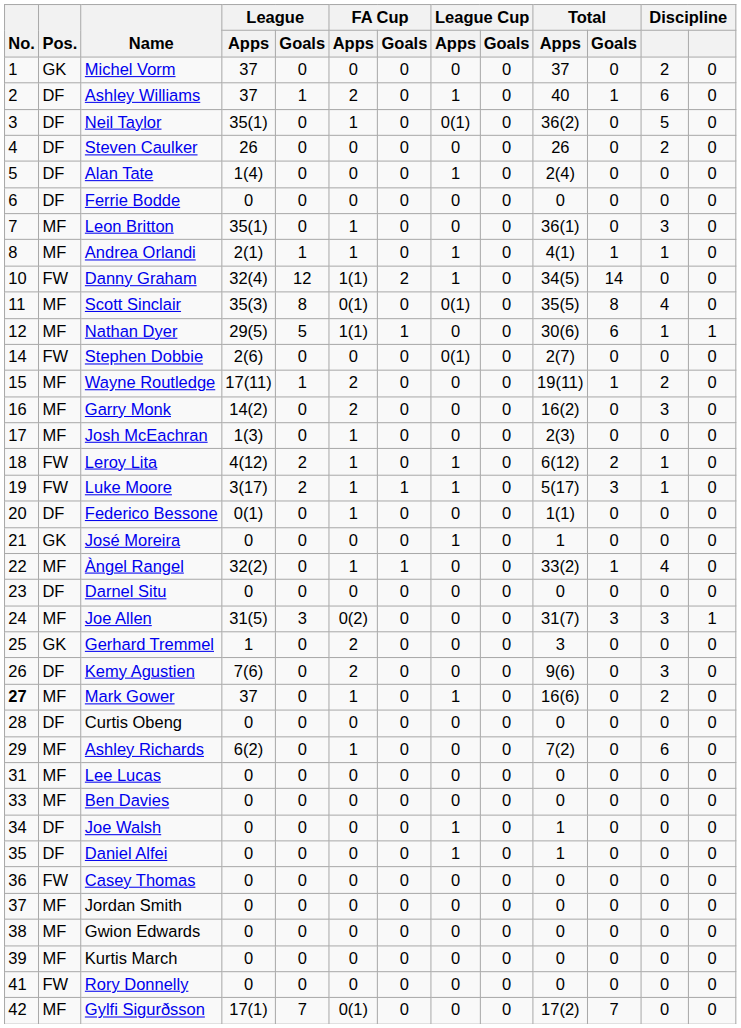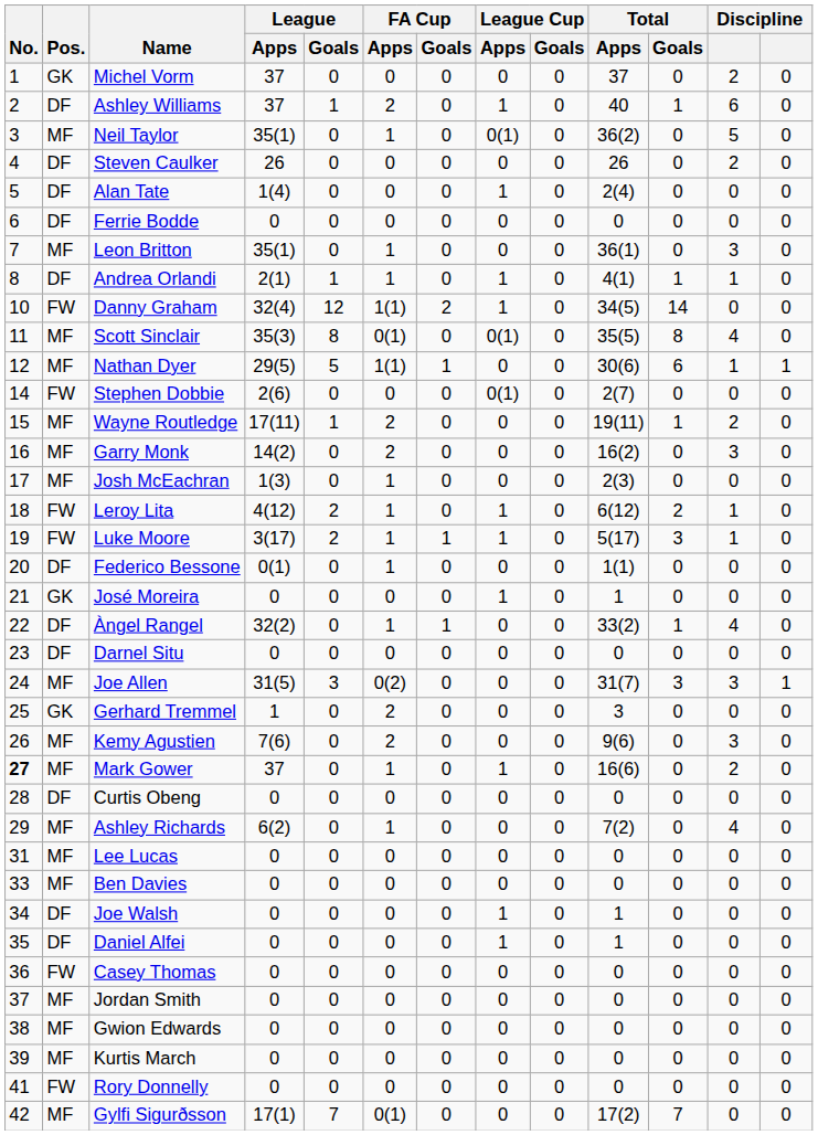 <table class="wikitable" style="text-align:center">
 <tr>
 <th rowspan="2" valign="bottom">No.</th>
 <th rowspan="2" valign="bottom">Pos.</th>
 <th rowspan="2" valign="bottom">Name</th>
 <th colspan="2" width="85">League</th>
 <th colspan="2" width="85">FA Cup</th>
 <th colspan="2" width="85">League Cup</th>
 <th colspan="2" width="85">Total</th>
 <th colspan="2" width="85">Discipline</th>
 </tr>
 <tr>
 <th>Apps</th>
 <th>Goals</th>
 <th>Apps</th>
 <th>Goals</th>
 <th>Apps</th>
 <th>Goals</th>
 <th>Apps</th>
 <th>Goals</th>
 <th></th>
 <th></th>
 </tr>
 <tr>
 <td align="left">1</td>
 <td align="left">GK</td>
 <td align="left"> <a href='#'>Michel Vorm</a></td>
 <td>37</td>
 <td>0</td>
 <td>0</td>
 <td>0</td>
 <td>0</td>
 <td>0</td>
 <td>37</td>
 <td>0</td>
 <td>2</td>
 <td>0</td>
 </tr>
 <tr>
 <td align="left">2</td>
 <td align="left">DF</td>
 <td align="left"> <a href='#'>Ashley Williams</a></td>
 <td>37</td>
 <td>1</td>
 <td>2</td>
 <td>0</td>
 <td>1</td>
 <td>0</td>
 <td>40</td>
 <td>1</td>
 <td>6</td>
 <td>0</td>
 </tr>
 <tr>
 <td align="left">3</td>
-<td align="left">DF</td>
+<td align="left">MF</td>
 <td align="left"> <a href='#'>Neil Taylor</a></td>
 <td>35(1)</td>
 <td>0</td>
 <td>1</td>
 <td>0</td>
 <td>0(1)</td>
 <td>0</td>
 <td>36(2)</td>
 <td>0</td>
 <td>5</td>
 <td>0</td>
 </tr>
 <tr>
 <td align="left">4</td>
 <td align="left">DF</td>
 <td align="left"> <a href='#'>Steven Caulker</a></td>
 <td>26</td>
 <td>0</td>
 <td>0</td>
 <td>0</td>
 <td>0</td>
 <td>0</td>
 <td>26</td>
 <td>0</td>
 <td>2</td>
 <td>0</td>
 </tr>
 <tr>
 <td align="left">5</td>
 <td align="left">DF</td>
 <td align="left"> <a href='#'>Alan Tate</a></td>
 <td>1(4)</td>
 <td>0</td>
 <td>0</td>
 <td>0</td>
 <td>1</td>
 <td>0</td>
 <td>2(4)</td>
 <td>0</td>
 <td>0</td>
 <td>0</td>
 </tr>
 <tr>
 <td align="left">6</td>
 <td align="left">DF</td>
 <td align="left"> <a href='#'>Ferrie Bodde</a></td>
 <td>0</td>
 <td>0</td>
 <td>0</td>
 <td>0</td>
 <td>0</td>
 <td>0</td>
 <td>0</td>
 <td>0</td>
 <td>0</td>
 <td>0</td>
 </tr>
 <tr>
 <td align="left">7</td>
 <td align="left">MF</td>
 <td align="left"> <a href='#'>Leon Britton</a></td>
 <td>35(1)</td>
 <td>0</td>
 <td>1</td>
 <td>0</td>
 <td>0</td>
 <td>0</td>
 <td>36(1)</td>
 <td>0</td>
 <td>3</td>
 <td>0</td>
 </tr>
 <tr>
 <td align="left">8</td>
-<td align="left">MF</td>
+<td align="left">DF</td>
 <td align="left"> <a href='#'>Andrea Orlandi</a></td>
 <td>2(1)</td>
 <td>1</td>
 <td>1</td>
 <td>0</td>
 <td>1</td>
 <td>0</td>
 <td>4(1)</td>
 <td>1</td>
 <td>1</td>
 <td>0</td>
 </tr>
 <tr>
 <td align="left">10</td>
 <td align="left">FW</td>
 <td align="left"> <a href='#'>Danny Graham</a></td>
 <td>32(4)</td>
 <td>12</td>
 <td>1(1)</td>
 <td>2</td>
 <td>1</td>
 <td>0</td>
 <td>34(5)</td>
 <td>14</td>
 <td>0</td>
 <td>0</td>
 </tr>
 <tr>
 <td align="left">11</td>
 <td align="left">MF</td>
 <td align="left"> <a href='#'>Scott Sinclair</a></td>
 <td>35(3)</td>
 <td>8</td>
 <td>0(1)</td>
 <td>0</td>
 <td>0(1)</td>
 <td>0</td>
 <td>35(5)</td>
 <td>8</td>
 <td>4</td>
 <td>0</td>
 </tr>
 <tr>
 <td align="left">12</td>
 <td align="left">MF</td>
 <td align="left"> <a href='#'>Nathan Dyer</a></td>
 <td>29(5)</td>
 <td>5</td>
 <td>1(1)</td>
 <td>1</td>
 <td>0</td>
 <td>0</td>
 <td>30(6)</td>
 <td>6</td>
 <td>1</td>
 <td>1</td>
 </tr>
 <tr>
 <td align="left">14</td>
 <td align="left">FW</td>
 <td align="left"> <a href='#'>Stephen Dobbie</a></td>
 <td>2(6)</td>
 <td>0</td>
 <td>0</td>
 <td>0</td>
 <td>0(1)</td>
 <td>0</td>
 <td>2(7)</td>
 <td>0</td>
 <td>0</td>
 <td>0</td>
 </tr>
 <tr>
 <td align="left">15</td>
 <td align="left">MF</td>
 <td align="left"> <a href='#'>Wayne Routledge</a></td>
 <td>17(11)</td>
 <td>1</td>
 <td>2</td>
 <td>0</td>
 <td>0</td>
 <td>0</td>
 <td>19(11)</td>
 <td>1</td>
 <td>2</td>
 <td>0</td>
 </tr>
 <tr>
 <td align="left">16</td>
 <td align="left">MF</td>
 <td align="left"> <a href='#'>Garry Monk</a></td>
 <td>14(2)</td>
 <td>0</td>
 <td>2</td>
 <td>0</td>
 <td>0</td>
 <td>0</td>
 <td>16(2)</td>
 <td>0</td>
 <td>3</td>
 <td>0</td>
 </tr>
 <tr>
 <td align="left">17</td>
 <td align="left">MF</td>
 <td align="left"> <a href='#'>Josh McEachran</a></td>
 <td>1(3)</td>
 <td>0</td>
 <td>1</td>
 <td>0</td>
 <td>0</td>
 <td>0</td>
 <td>2(3)</td>
 <td>0</td>
 <td>0</td>
 <td>0</td>
 </tr>
 <tr>
 <td align="left">18</td>
 <td align="left">FW</td>
 <td align="left"> <a href='#'>Leroy Lita</a></td>
 <td>4(12)</td>
 <td>2</td>
 <td>1</td>
 <td>0</td>
 <td>1</td>
 <td>0</td>
 <td>6(12)</td>
 <td>2</td>
 <td>1</td>
 <td>0</td>
 </tr>
 <tr>
 <td align="left">19</td>
 <td align="left">FW</td>
 <td align="left"> <a href='#'>Luke Moore</a></td>
 <td>3(17)</td>
 <td>2</td>
 <td>1</td>
 <td>1</td>
 <td>1</td>
 <td>0</td>
 <td>5(17)</td>
 <td>3</td>
 <td>1</td>
 <td>0</td>
 </tr>
 <tr>
 <td align="left">20</td>
 <td align="left">DF</td>
 <td align="left"> <a href='#'>Federico Bessone</a></td>
 <td>0(1)</td>
 <td>0</td>
 <td>1</td>
 <td>0</td>
 <td>0</td>
 <td>0</td>
 <td>1(1)</td>
 <td>0</td>
 <td>0</td>
 <td>0</td>
 </tr>
 <tr>
 <td align="left">21</td>
 <td align="left">GK</td>
 <td align="left"> <a href='#'>José Moreira</a></td>
 <td>0</td>
 <td>0</td>
 <td>0</td>
 <td>0</td>
 <td>1</td>
 <td>0</td>
 <td>1</td>
 <td>0</td>
 <td>0</td>
 <td>0</td>
 </tr>
 <tr>
 <td align="left">22</td>
-<td align="left">MF</td>
+<td align="left">DF</td>
 <td align="left"> <a href='#'>Àngel Rangel</a></td>
 <td>32(2)</td>
 <td>0</td>
 <td>1</td>
 <td>1</td>
 <td>0</td>
 <td>0</td>
 <td>33(2)</td>
 <td>1</td>
 <td>4</td>
 <td>0</td>
 </tr>
 <tr>
 <td align="left">23</td>
 <td align="left">DF</td>
 <td align="left"> <a href='#'>Darnel Situ</a></td>
 <td>0</td>
 <td>0</td>
 <td>0</td>
 <td>0</td>
 <td>0</td>
 <td>0</td>
 <td>0</td>
 <td>0</td>
 <td>0</td>
 <td>0</td>
 </tr>
 <tr>
 <td align="left">24</td>
 <td align="left">MF</td>
 <td align="left"> <a href='#'>Joe Allen</a></td>
 <td>31(5)</td>
 <td>3</td>
 <td>0(2)</td>
 <td>0</td>
 <td>0</td>
 <td>0</td>
 <td>31(7)</td>
 <td>3</td>
 <td>3</td>
 <td>1</td>
 </tr>
 <tr>
 <td align="left">25</td>
 <td align="left">GK</td>
 <td align="left"> <a href='#'>Gerhard Tremmel</a></td>
 <td>1</td>
 <td>0</td>
 <td>2</td>
 <td>0</td>
 <td>0</td>
 <td>0</td>
 <td>3</td>
 <td>0</td>
 <td>0</td>
 <td>0</td>
 </tr>
 <tr>
 <td align="left">26</td>
-<td align="left">DF</td>
+<td align="left">MF</td>
 <td align="left"> <a href='#'>Kemy Agustien</a></td>
 <td>7(6)</td>
 <td>0</td>
 <td>2</td>
 <td>0</td>
 <td>0</td>
 <td>0</td>
 <td>9(6)</td>
 <td>0</td>
 <td>3</td>
 <td>0</td>
 </tr>
 <tr>
 <td align="left"><strong>27</strong></td>
 <td align="left">MF</td>
 <td align="left"> <a href='#'>Mark Gower</a></td>
 <td>37</td>
 <td>0</td>
 <td>1</td>
 <td>0</td>
 <td>1</td>
 <td>0</td>
 <td>16(6)</td>
 <td>0</td>
 <td>2</td>
 <td>0</td>
 </tr>
 <tr>
 <td align="left">28</td>
 <td align="left">DF</td>
 <td align="left"> Curtis Obeng</td>
 <td>0</td>
 <td>0</td>
 <td>0</td>
 <td>0</td>
 <td>0</td>
 <td>0</td>
 <td>0</td>
 <td>0</td>
 <td>0</td>
 <td>0</td>
 </tr>
 <tr>
 <td align="left">29</td>
 <td align="left">MF</td>
 <td align="left"> <a href='#'>Ashley Richards</a></td>
 <td>6(2)</td>
 <td>0</td>
 <td>1</td>
 <td>0</td>
 <td>0</td>
 <td>0</td>
 <td>7(2)</td>
 <td>0</td>
-<td>6</td>
+<td>4</td>
 <td>0</td>
 </tr>
 <tr>
 <td align="left">31</td>
 <td align="left">MF</td>
 <td align="left"> <a href='#'>Lee Lucas</a></td>
 <td>0</td>
 <td>0</td>
 <td>0</td>
 <td>0</td>
 <td>0</td>
 <td>0</td>
 <td>0</td>
 <td>0</td>
 <td>0</td>
 <td>0</td>
 </tr>
 <tr>
 <td align="left">33</td>
 <td align="left">MF</td>
 <td align="left"> <a href='#'>Ben Davies</a></td>
 <td>0</td>
 <td>0</td>
 <td>0</td>
 <td>0</td>
 <td>0</td>
 <td>0</td>
 <td>0</td>
 <td>0</td>
 <td>0</td>
 <td>0</td>
 </tr>
 <tr>
 <td align="left">34</td>
 <td align="left">DF</td>
 <td align="left"> <a href='#'>Joe Walsh</a></td>
 <td>0</td>
 <td>0</td>
 <td>0</td>
 <td>0</td>
 <td>1</td>
 <td>0</td>
 <td>1</td>
 <td>0</td>
 <td>0</td>
 <td>0</td>
 </tr>
 <tr>
 <td align="left">35</td>
 <td align="left">DF</td>
 <td align="left"> <a href='#'>Daniel Alfei</a></td>
 <td>0</td>
 <td>0</td>
 <td>0</td>
 <td>0</td>
 <td>1</td>
 <td>0</td>
 <td>1</td>
 <td>0</td>
 <td>0</td>
 <td>0</td>
 </tr>
 <tr>
 <td align="left">36</td>
 <td align="left">FW</td>
 <td align="left"> <a href='#'>Casey Thomas</a></td>
 <td>0</td>
 <td>0</td>
 <td>0</td>
 <td>0</td>
 <td>0</td>
 <td>0</td>
 <td>0</td>
 <td>0</td>
 <td>0</td>
 <td>0</td>
 </tr>
 <tr>
 <td align="left">37</td>
 <td align="left">MF</td>
 <td align="left"> Jordan Smith</td>
 <td>0</td>
 <td>0</td>
 <td>0</td>
 <td>0</td>
 <td>0</td>
 <td>0</td>
 <td>0</td>
 <td>0</td>
 <td>0</td>
 <td>0</td>
 </tr>
 <tr>
 <td align="left">38</td>
 <td align="left">MF</td>
 <td align="left"> Gwion Edwards</td>
 <td>0</td>
 <td>0</td>
 <td>0</td>
 <td>0</td>
 <td>0</td>
 <td>0</td>
 <td>0</td>
 <td>0</td>
 <td>0</td>
 <td>0</td>
 </tr>
 <tr>
 <td align="left">39</td>
 <td align="left">MF</td>
 <td align="left"> Kurtis March</td>
 <td>0</td>
 <td>0</td>
 <td>0</td>
 <td>0</td>
 <td>0</td>
 <td>0</td>
 <td>0</td>
 <td>0</td>
 <td>0</td>
 <td>0</td>
 </tr>
 <tr>
 <td align="left">41</td>
 <td align="left">FW</td>
 <td align="left"> <a href='#'>Rory Donnelly</a></td>
 <td>0</td>
 <td>0</td>
 <td>0</td>
 <td>0</td>
 <td>0</td>
 <td>0</td>
 <td>0</td>
 <td>0</td>
 <td>0</td>
 <td>0</td>
 </tr>
 <tr>
 <td align="left">42</td>
 <td align="left">MF</td>
 <td align="left"> <a href='#'>Gylfi Sigurðsson</a></td>
 <td>17(1)</td>
 <td>7</td>
 <td>0(1)</td>
 <td>0</td>
 <td>0</td>
 <td>0</td>
 <td>17(2)</td>
 <td>7</td>
 <td>0</td>
 <td>0</td>
 </tr>
 </table>
